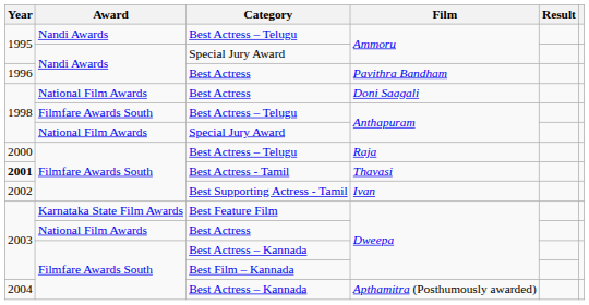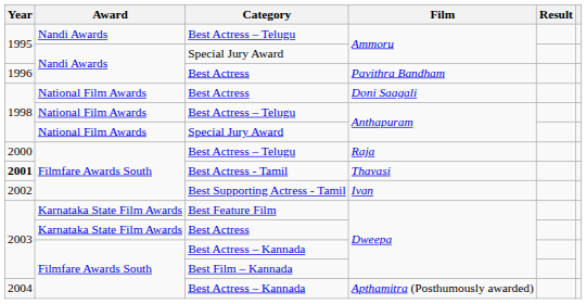 <table class="wikitable sortable">
 <tr>
 <th>Year</th>
 <th>Award</th>
 <th>Category</th>
 <th>Film</th>
 <th>Result</th>
 <th class="unsortable"></th>
 </tr>
 <tr>
 <td rowspan="2">1995</td>
 <td><a href='#'>Nandi Awards</a></td>
 <td><a href='#'>Best Actress – Telugu</a></td>
 <td rowspan="2"><em><a href='#'>Ammoru</a></em></td>
 <td></td>
 <td></td>
 </tr>
 <tr>
 <td rowspan="2"><a href='#'>Nandi Awards</a></td>
 <td>Special Jury Award</td>
 <td></td>
 <td></td>
 </tr>
 <tr>
 <td>1996</td>
 <td><a href='#'>Best Actress</a></td>
 <td><em><a href='#'>Pavithra Bandham</a></em></td>
 <td></td>
 <td></td>
 </tr>
 <tr>
 <td rowspan="3">1998</td>
 <td><a href='#'>National Film Awards</a></td>
 <td><a href='#'>Best Actress</a></td>
 <td><em><a href='#'>Doni Saagali</a></em></td>
 <td></td>
 <td></td>
 </tr>
 <tr>
-<td><a href='#'>Filmfare Awards South</a></td>
+<td><a href='#'>National Film Awards</a></td>
 <td><a href='#'>Best Actress – Telugu</a></td>
 <td rowspan="2"><em><a href='#'>Anthapuram</a></em></td>
 <td></td>
 <td></td>
 </tr>
 <tr>
 <td><a href='#'>National Film Awards</a></td>
 <td><a href='#'>Special Jury Award</a></td>
 <td></td>
 <td></td>
 </tr>
 <tr>
 <td>2000</td>
 <td rowspan="3"><a href='#'>Filmfare Awards South</a></td>
 <td><a href='#'>Best Actress – Telugu</a></td>
 <td><em><a href='#'>Raja</a></em></td>
 <td></td>
 <td></td>
 </tr>
 <tr>
 <td><strong>2001</strong></td>
 <td><a href='#'>Best Actress - Tamil</a></td>
 <td><em><a href='#'>Thavasi</a></em></td>
 <td></td>
 <td></td>
 </tr>
 <tr>
 <td>2002</td>
 <td><a href='#'>Best Supporting Actress - Tamil</a></td>
 <td><em><a href='#'>Ivan</a></em></td>
 <td></td>
 <td></td>
 </tr>
 <tr>
 <td rowspan="4">2003</td>
 <td><a href='#'>Karnataka State Film Awards</a></td>
 <td><a href='#'>Best Feature Film</a></td>
 <td rowspan="4"><em><a href='#'>Dweepa</a></em></td>
 <td></td>
 <td></td>
 </tr>
 <tr>
-<td><a href='#'>National Film Awards</a></td>
+<td><a href='#'>Karnataka State Film Awards</a></td>
 <td><a href='#'>Best Actress</a></td>
 <td></td>
 <td></td>
 </tr>
 <tr>
 <td rowspan="3"><a href='#'>Filmfare Awards South</a></td>
 <td><a href='#'>Best Actress – Kannada</a></td>
 <td></td>
 <td rowspan="2"></td>
 </tr>
 <tr>
 <td><a href='#'>Best Film – Kannada</a></td>
 <td></td>
 </tr>
 <tr>
 <td>2004</td>
 <td><a href='#'>Best Actress – Kannada</a></td>
 <td><em><a href='#'>Apthamitra</a></em> (Posthumously awarded)</td>
 <td></td>
 <td></td>
 </tr>
 </table>
